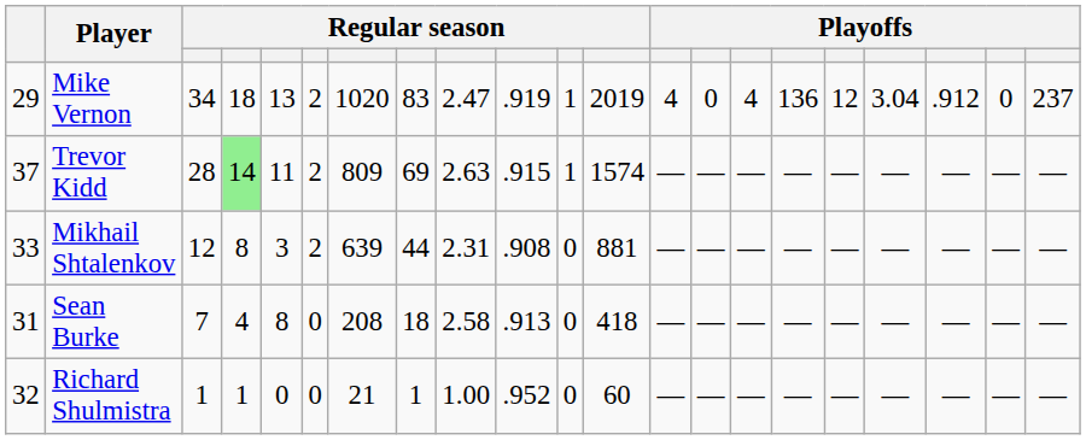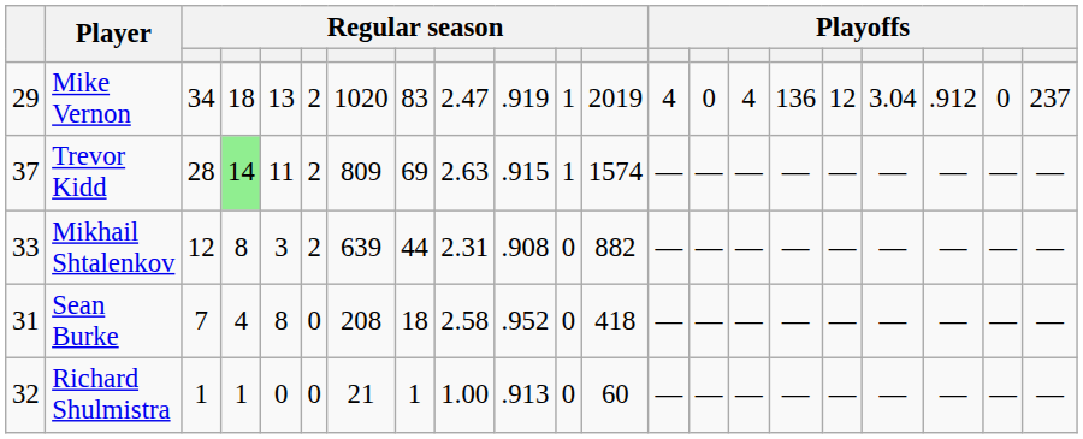 <table class="wikitable plainrowheaders" style="text-align:center;">
 <tr>
 <th scope="col" rowspan="2"></th>
 <th scope="col" rowspan="2">Player</th>
 <th scope=colgroup colspan=10>Regular season</th>
 <th scope=colgroup colspan=9>Playoffs</th>
 </tr>
 <tr>
 <th scope="col"></th>
 <th scope="col"></th>
 <th scope="col"></th>
 <th scope="col"></th>
 <th scope="col"></th>
 <th scope="col"></th>
 <th scope="col"></th>
 <th scope="col"></th>
 <th scope="col"></th>
 <th scope="col"></th>
 <th scope="col"></th>
 <th scope="col"></th>
 <th scope="col"></th>
 <th scope="col"></th>
 <th scope="col"></th>
 <th scope="col"></th>
 <th scope="col"></th>
 <th scope="col"></th>
 <th scope="col"></th>
 </tr>
 <tr>
 <td scope="row">29</td>
 <td align="left"><a href='#'>Mike Vernon</a></td>
 <td>34</td>
 <td>18</td>
 <td>13</td>
 <td>2</td>
 <td>1020</td>
 <td>83</td>
 <td>2.47</td>
 <td>.919</td>
 <td>1</td>
 <td>2019</td>
 <td>4</td>
 <td>0</td>
 <td>4</td>
 <td>136</td>
 <td>12</td>
 <td>3.04</td>
 <td>.912</td>
 <td>0</td>
 <td>237</td>
 </tr>
 <tr>
 <td scope="row">37</td>
 <td align="left"><a href='#'>Trevor Kidd</a></td>
 <td>28</td>
 <td style="background: lightgreen;">14</td>
 <td>11</td>
 <td>2</td>
 <td>809</td>
 <td>69</td>
 <td>2.63</td>
 <td>.915</td>
 <td>1</td>
 <td>1574</td>
 <td>—</td>
 <td>—</td>
 <td>—</td>
 <td>—</td>
 <td>—</td>
 <td>—</td>
 <td>—</td>
 <td>—</td>
 <td>—</td>
 </tr>
 <tr>
 <td scope="row">33</td>
 <td align="left"><a href='#'>Mikhail Shtalenkov</a></td>
 <td>12</td>
 <td>8</td>
 <td>3</td>
 <td>2</td>
 <td>639</td>
 <td>44</td>
 <td>2.31</td>
 <td>.908</td>
 <td>0</td>
-<td>881</td>
+<td>882</td>
 <td>—</td>
 <td>—</td>
 <td>—</td>
 <td>—</td>
 <td>—</td>
 <td>—</td>
 <td>—</td>
 <td>—</td>
 <td>—</td>
 </tr>
 <tr>
 <td scope="row">31</td>
 <td align="left"><a href='#'>Sean Burke</a></td>
 <td>7</td>
 <td>4</td>
 <td>8</td>
 <td>0</td>
 <td>208</td>
 <td>18</td>
 <td>2.58</td>
-<td>.913</td>
+<td>.952</td>
 <td>0</td>
 <td>418</td>
 <td>—</td>
 <td>—</td>
 <td>—</td>
 <td>—</td>
 <td>—</td>
 <td>—</td>
 <td>—</td>
 <td>—</td>
 <td>—</td>
 </tr>
 <tr>
 <td scope="row">32</td>
 <td align="left"><a href='#'>Richard Shulmistra</a></td>
 <td>1</td>
 <td>1</td>
 <td>0</td>
 <td>0</td>
 <td>21</td>
 <td>1</td>
 <td>1.00</td>
-<td>.952</td>
+<td>.913</td>
 <td>0</td>
 <td>60</td>
 <td>—</td>
 <td>—</td>
 <td>—</td>
 <td>—</td>
 <td>—</td>
 <td>—</td>
 <td>—</td>
 <td>—</td>
 <td>—</td>
 </tr>
 </table>
